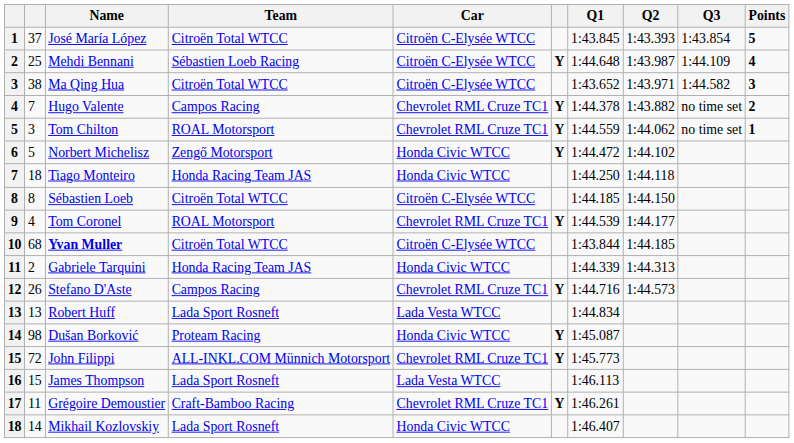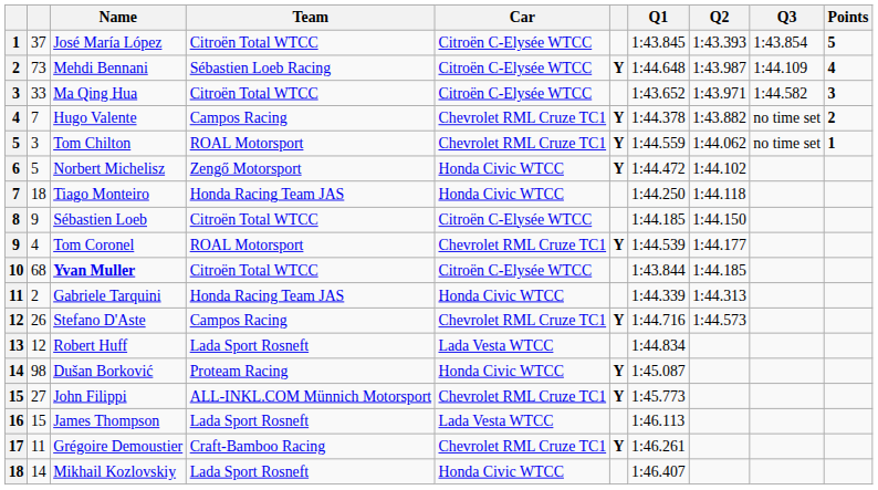 <table class="wikitable sortable" style="font-size: 95%;">
 <tr>
 <th></th>
 <th></th>
 <th>Name</th>
 <th>Team</th>
 <th>Car</th>
 <th></th>
 <th>Q1</th>
 <th>Q2</th>
 <th>Q3</th>
 <th>Points</th>
 </tr>
 <tr>
 <th>1</th>
 <td>37</td>
 <td> <a href='#'>José María López</a></td>
 <td><a href='#'>Citroën Total WTCC</a></td>
 <td><a href='#'>Citroën C-Elysée WTCC</a></td>
 <td></td>
 <td>1:43.845</td>
 <td>1:43.393</td>
 <td>1:43.854</td>
 <td><strong>5</strong></td>
 </tr>
 <tr>
 <th>2</th>
-<td>25</td>
+<td>73</td>
 <td> <a href='#'>Mehdi Bennani</a></td>
 <td><a href='#'>Sébastien Loeb Racing</a></td>
 <td><a href='#'>Citroën C-Elysée WTCC</a></td>
 <td align=center><strong><span>Y</span></strong></td>
 <td>1:44.648</td>
 <td>1:43.987</td>
 <td>1:44.109</td>
 <td><strong>4</strong></td>
 </tr>
 <tr>
 <th>3</th>
-<td>38</td>
+<td>33</td>
 <td> <a href='#'>Ma Qing Hua</a></td>
 <td><a href='#'>Citroën Total WTCC</a></td>
 <td><a href='#'>Citroën C-Elysée WTCC</a></td>
 <td></td>
 <td>1:43.652</td>
 <td>1:43.971</td>
 <td>1:44.582</td>
 <td><strong>3</strong></td>
 </tr>
 <tr>
 <th>4</th>
 <td>7</td>
 <td> <a href='#'>Hugo Valente</a></td>
 <td><a href='#'>Campos Racing</a></td>
 <td><a href='#'>Chevrolet RML Cruze TC1</a></td>
 <td align=center><strong><span>Y</span></strong></td>
 <td>1:44.378</td>
 <td>1:43.882</td>
 <td>no time set</td>
 <td><strong>2</strong></td>
 </tr>
 <tr>
 <th>5</th>
 <td>3</td>
 <td> <a href='#'>Tom Chilton</a></td>
 <td><a href='#'>ROAL Motorsport</a></td>
 <td><a href='#'>Chevrolet RML Cruze TC1</a></td>
 <td align=center><strong><span>Y</span></strong></td>
 <td>1:44.559</td>
 <td>1:44.062</td>
 <td>no time set</td>
 <td><strong>1</strong></td>
 </tr>
 <tr>
 <th>6</th>
 <td>5</td>
 <td> <a href='#'>Norbert Michelisz</a></td>
 <td><a href='#'>Zengő Motorsport</a></td>
 <td><a href='#'>Honda Civic WTCC</a></td>
 <td align=center><strong><span>Y</span></strong></td>
 <td>1:44.472</td>
 <td>1:44.102</td>
 <td></td>
 <td></td>
 </tr>
 <tr>
 <th>7</th>
 <td>18</td>
 <td> <a href='#'>Tiago Monteiro</a></td>
 <td><a href='#'>Honda Racing Team JAS</a></td>
 <td><a href='#'>Honda Civic WTCC</a></td>
 <td></td>
 <td>1:44.250</td>
 <td>1:44.118</td>
 <td></td>
 <td></td>
 </tr>
 <tr>
 <th>8</th>
-<td>8</td>
+<td>9</td>
 <td> <a href='#'>Sébastien Loeb</a></td>
 <td><a href='#'>Citroën Total WTCC</a></td>
 <td><a href='#'>Citroën C-Elysée WTCC</a></td>
 <td></td>
 <td>1:44.185</td>
 <td>1:44.150</td>
 <td></td>
 <td></td>
 </tr>
 <tr>
 <th>9</th>
 <td>4</td>
 <td> <a href='#'>Tom Coronel</a></td>
 <td><a href='#'>ROAL Motorsport</a></td>
 <td><a href='#'>Chevrolet RML Cruze TC1</a></td>
 <td align=center><strong><span>Y</span></strong></td>
 <td>1:44.539</td>
 <td>1:44.177</td>
 <td></td>
 <td></td>
 </tr>
 <tr>
 <th>10</th>
 <td>68</td>
 <td> <strong><a href='#'>Yvan Muller</a></strong></td>
 <td><a href='#'>Citroën Total WTCC</a></td>
 <td><a href='#'>Citroën C-Elysée WTCC</a></td>
 <td></td>
 <td>1:43.844</td>
 <td>1:44.185</td>
 <td></td>
 <td></td>
 </tr>
 <tr>
 <th>11</th>
 <td>2</td>
 <td> <a href='#'>Gabriele Tarquini</a></td>
 <td><a href='#'>Honda Racing Team JAS</a></td>
 <td><a href='#'>Honda Civic WTCC</a></td>
 <td></td>
 <td>1:44.339</td>
 <td>1:44.313</td>
 <td></td>
 <td></td>
 </tr>
 <tr>
 <th>12</th>
 <td>26</td>
 <td> <a href='#'>Stefano D'Aste</a></td>
 <td><a href='#'>Campos Racing</a></td>
 <td><a href='#'>Chevrolet RML Cruze TC1</a></td>
 <td align=center><strong><span>Y</span></strong></td>
 <td>1:44.716</td>
 <td>1:44.573</td>
 <td></td>
 <td></td>
 </tr>
 <tr>
 <th>13</th>
-<td>13</td>
+<td>12</td>
 <td> <a href='#'>Robert Huff</a></td>
 <td><a href='#'>Lada Sport Rosneft</a></td>
 <td><a href='#'>Lada Vesta WTCC</a></td>
 <td></td>
 <td>1:44.834</td>
 <td></td>
 <td></td>
 <td></td>
 </tr>
 <tr>
 <th>14</th>
 <td>98</td>
 <td> <a href='#'>Dušan Borković</a></td>
 <td><a href='#'>Proteam Racing</a></td>
 <td><a href='#'>Honda Civic WTCC</a></td>
 <td align=center><strong><span>Y</span></strong></td>
 <td>1:45.087</td>
 <td></td>
 <td></td>
 <td></td>
 </tr>
 <tr>
 <th>15</th>
-<td>72</td>
+<td>27</td>
 <td> <a href='#'>John Filippi</a></td>
 <td><a href='#'>ALL-INKL.COM Münnich Motorsport</a></td>
 <td><a href='#'>Chevrolet RML Cruze TC1</a></td>
 <td align=center><strong><span>Y</span></strong></td>
 <td>1:45.773</td>
 <td></td>
 <td></td>
 <td></td>
 </tr>
 <tr>
 <th>16</th>
 <td>15</td>
 <td> <a href='#'>James Thompson</a></td>
 <td><a href='#'>Lada Sport Rosneft</a></td>
 <td><a href='#'>Lada Vesta WTCC</a></td>
 <td></td>
 <td>1:46.113</td>
 <td></td>
 <td></td>
 <td></td>
 </tr>
 <tr>
 <th>17</th>
 <td>11</td>
 <td> <a href='#'>Grégoire Demoustier</a></td>
 <td><a href='#'>Craft-Bamboo Racing</a></td>
 <td><a href='#'>Chevrolet RML Cruze TC1</a></td>
 <td align=center><strong><span>Y</span></strong></td>
 <td>1:46.261</td>
 <td></td>
 <td></td>
 <td></td>
 </tr>
 <tr>
 <th>18</th>
 <td>14</td>
 <td> <a href='#'>Mikhail Kozlovskiy</a></td>
 <td><a href='#'>Lada Sport Rosneft</a></td>
 <td><a href='#'>Honda Civic WTCC</a></td>
 <td></td>
 <td>1:46.407</td>
 <td></td>
 <td></td>
 <td></td>
 </tr>
 </table>
